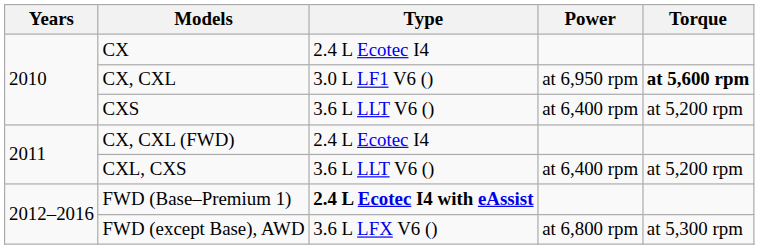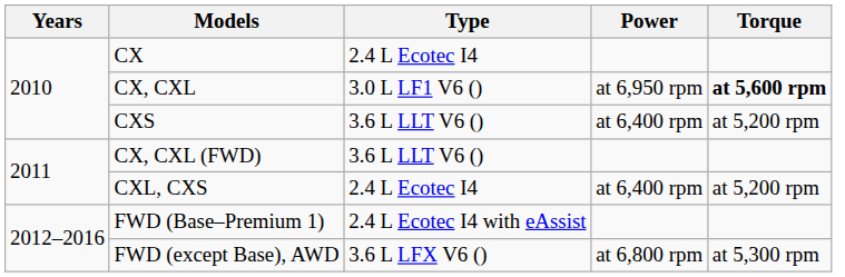 <table class="wikitable">
 <tr>
 <th>Years</th>
 <th>Models</th>
 <th>Type</th>
 <th>Power</th>
 <th>Torque</th>
 </tr>
 <tr>
 <td rowspan=3>2010</td>
 <td>CX</td>
 <td>2.4 L <a href='#'>Ecotec</a> I4</td>
 <td></td>
 <td></td>
 </tr>
 <tr>
 <td>CX, CXL</td>
 <td>3.0 L <a href='#'>LF1</a> V6 ()</td>
 <td> at 6,950 rpm</td>
 <td><strong> at 5,600 rpm</strong></td>
 </tr>
 <tr>
 <td>CXS</td>
 <td>3.6 L <a href='#'>LLT</a> V6 ()</td>
 <td> at 6,400 rpm</td>
 <td> at 5,200 rpm</td>
 </tr>
 <tr>
 <td rowspan=2>2011</td>
 <td>CX, CXL (FWD)</td>
-<td>2.4 L <a href='#'>Ecotec</a> I4</td>
+<td>3.6 L <a href='#'>LLT</a> V6 ()</td>
 <td></td>
 <td></td>
 </tr>
 <tr>
 <td>CXL, CXS</td>
-<td>3.6 L <a href='#'>LLT</a> V6 ()</td>
+<td>2.4 L <a href='#'>Ecotec</a> I4</td>
 <td> at 6,400 rpm</td>
 <td> at 5,200 rpm</td>
 </tr>
 <tr>
 <td rowspan=2>2012–2016</td>
 <td>FWD (Base–Premium 1)</td>
-<td><strong>2.4 L <a href='#'>Ecotec</a> I4 with <a href='#'>eAssist</a></strong></td>
+<td>2.4 L <a href='#'>Ecotec</a> I4 with <a href='#'>eAssist</a></td>
 <td></td>
 <td></td>
 </tr>
 <tr>
 <td>FWD (except Base), AWD</td>
 <td>3.6 L <a href='#'>LFX</a> V6 ()</td>
 <td> at 6,800 rpm</td>
 <td> at 5,300 rpm</td>
 </tr>
 </table>
